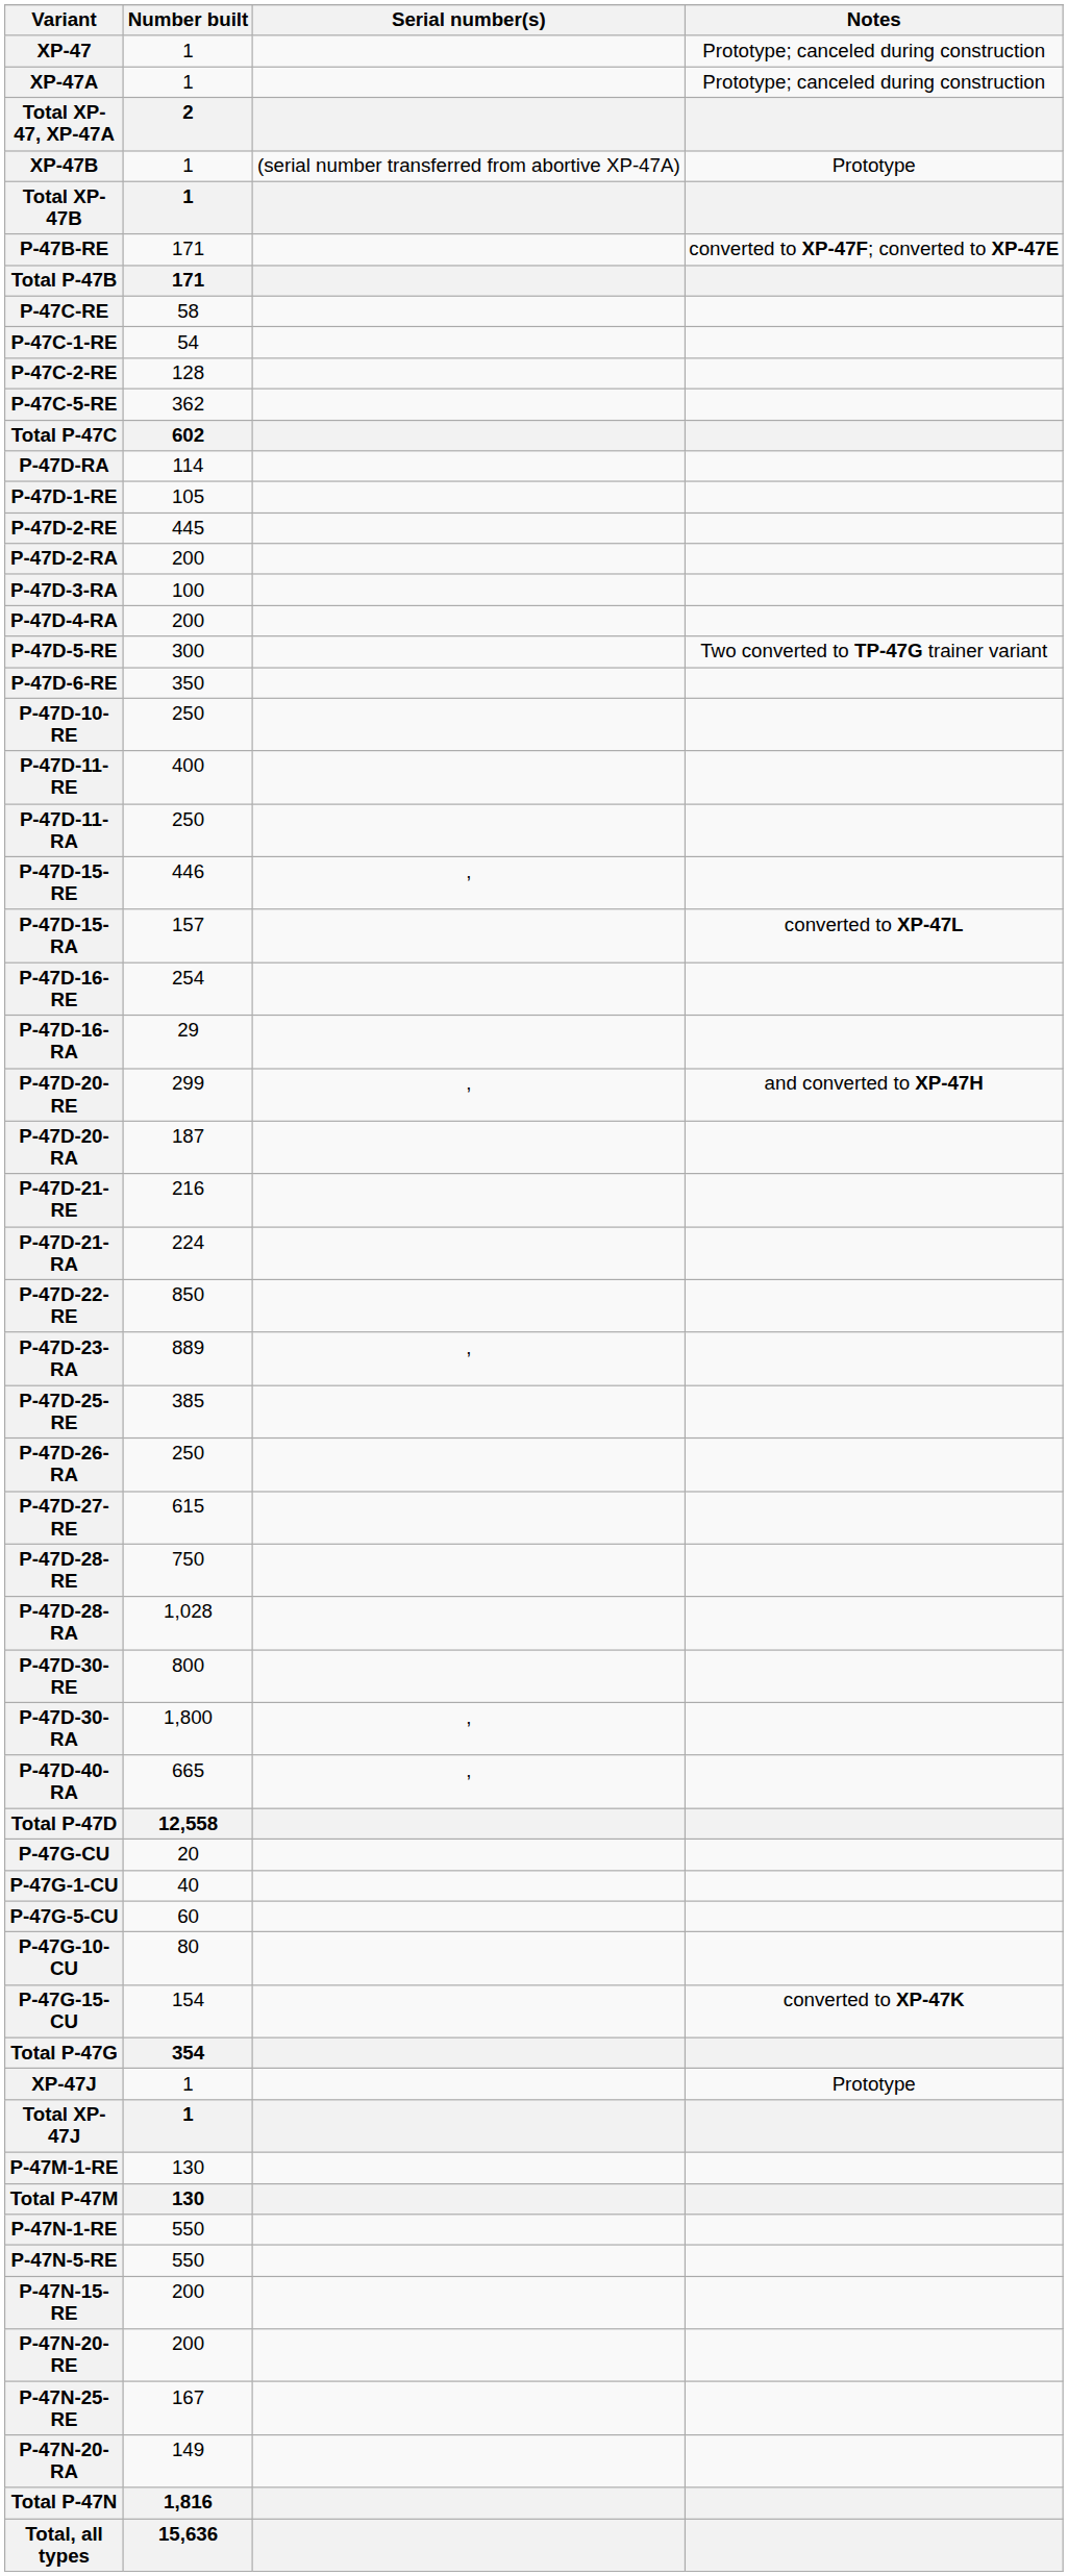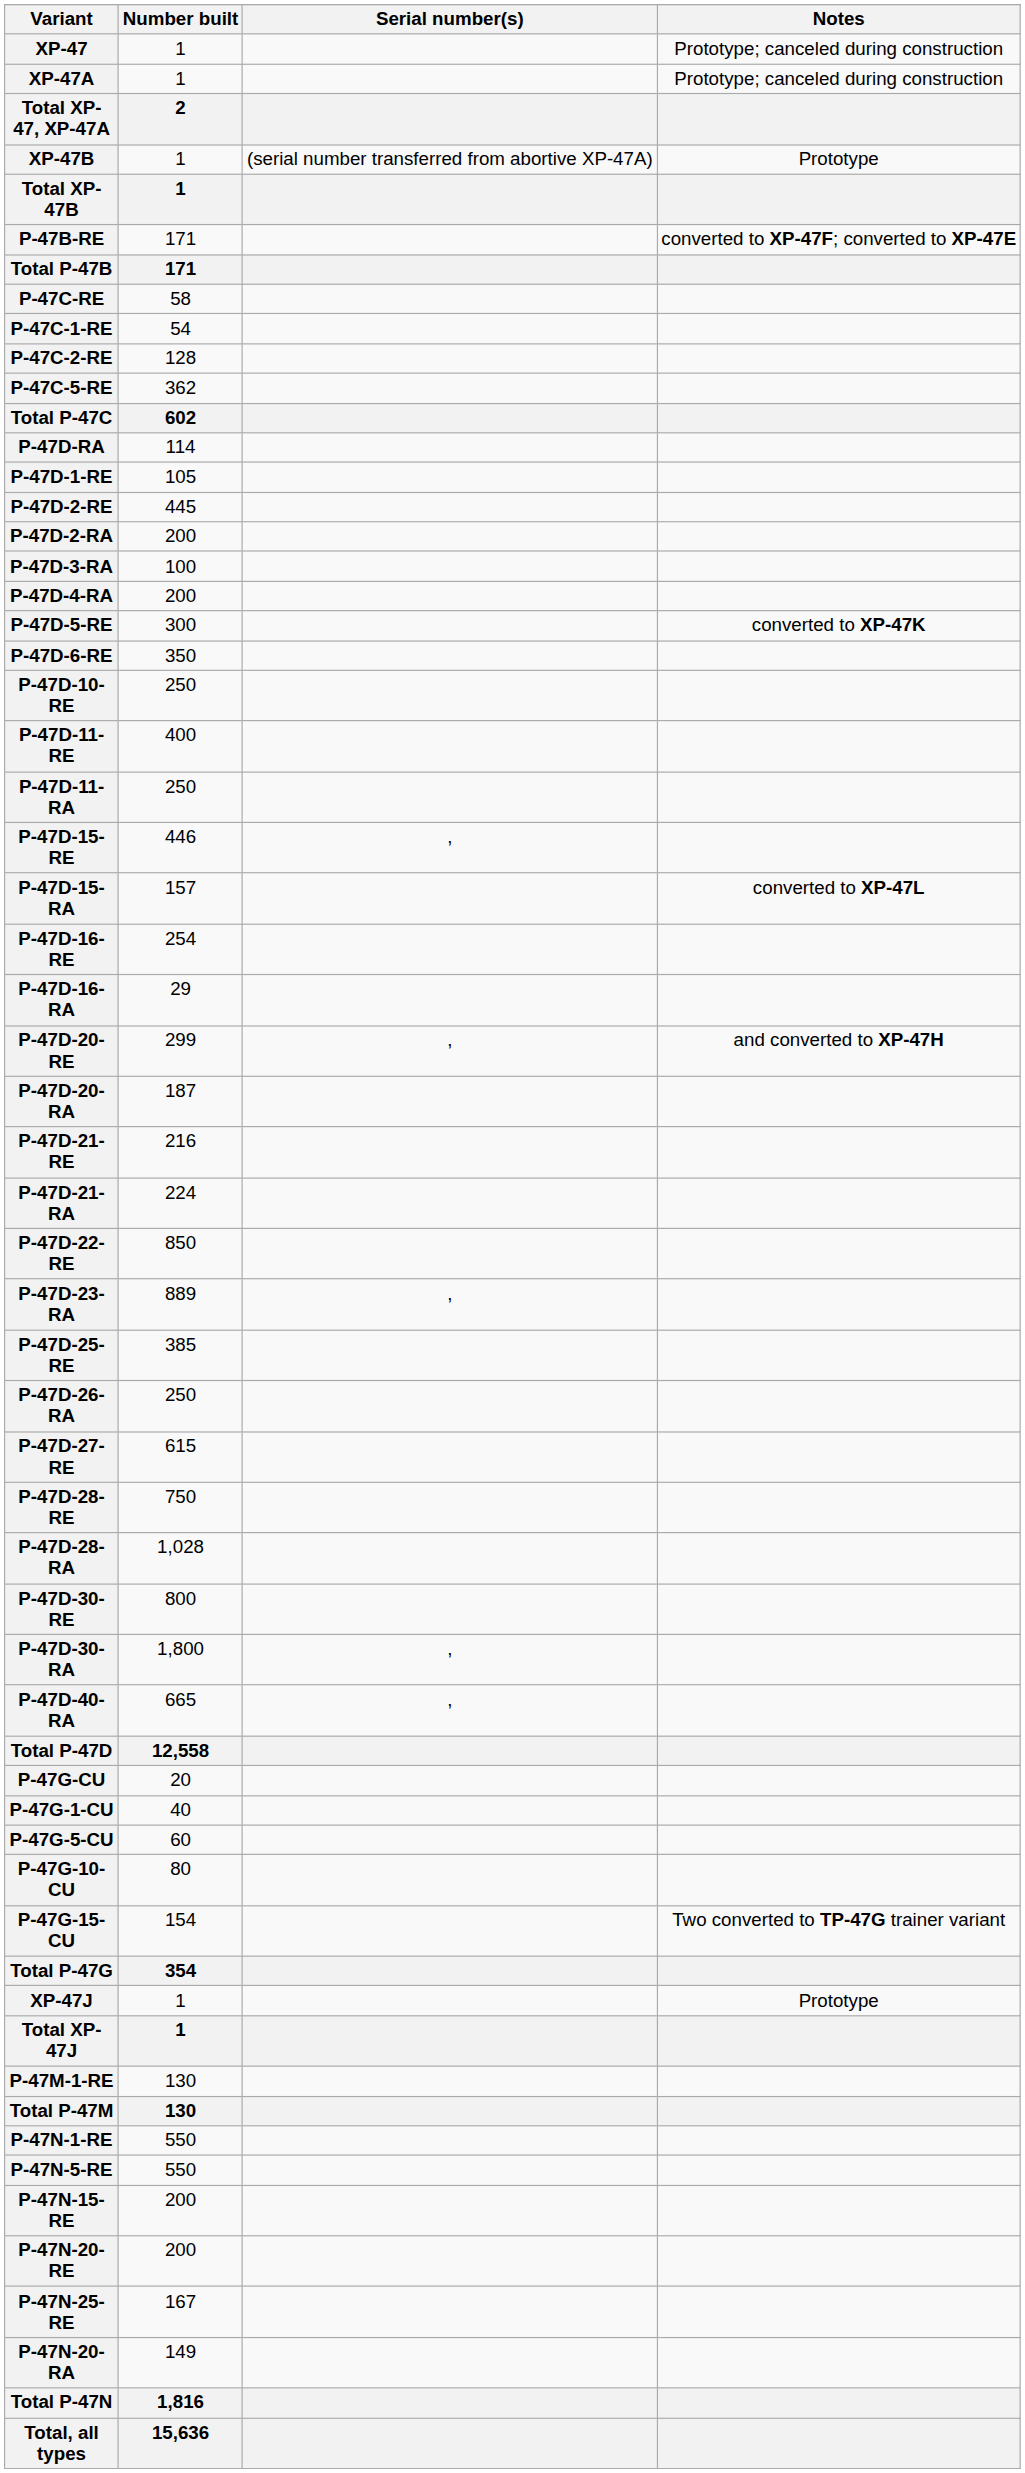 <table class="wikitable">
 <tr style="vertical-align:top; text-align:center;">
 </tr>
 <tr style="vertical-align:top; text-align:center;">
 <th style="width: 90px;">Variant</th>
 <th>Number built</th>
 <th>Serial number(s)</th>
 <th>Notes</th>
 </tr>
 <tr style="vertical-align:top; text-align:center;">
 <th>XP-47</th>
 <td>1</td>
 <td></td>
 <td>Prototype; canceled during construction</td>
 </tr>
 <tr style="vertical-align:top; text-align:center;">
 <th>XP-47A</th>
 <td>1</td>
 <td></td>
 <td>Prototype; canceled during construction</td>
 </tr>
 <tr style="vertical-align:top; text-align:center;">
 <th>Total XP-47, XP-47A</th>
 <th>2</th>
 <th></th>
 <th></th>
 </tr>
 <tr style="vertical-align:top; text-align:center;">
 <th>XP-47B</th>
 <td>1</td>
 <td> (serial number transferred from abortive XP-47A)</td>
 <td>Prototype</td>
 </tr>
 <tr style="vertical-align:top; text-align:center;">
 <th>Total XP-47B</th>
 <th>1</th>
 <th></th>
 <th></th>
 </tr>
 <tr style="vertical-align:top; text-align:center;">
 <th>P-47B-RE</th>
 <td>171</td>
 <td></td>
 <td> converted to <strong>XP-47F</strong>;  converted to <strong>XP-47E</strong></td>
 </tr>
 <tr style="vertical-align:top; text-align:center;">
 <th>Total P-47B</th>
 <th>171</th>
 <th></th>
 <th></th>
 </tr>
 <tr style="vertical-align:top; text-align:center;">
 <th>P-47C-RE</th>
 <td>58</td>
 <td></td>
 <td></td>
 </tr>
 <tr style="vertical-align:top; text-align:center;">
 <th>P-47C-1-RE</th>
 <td>54</td>
 <td></td>
 <td></td>
 </tr>
 <tr style="vertical-align:top; text-align:center;">
 <th>P-47C-2-RE</th>
 <td>128</td>
 <td></td>
 <td></td>
 </tr>
 <tr style="vertical-align:top; text-align:center;">
 <th>P-47C-5-RE</th>
 <td>362</td>
 <td></td>
 <td></td>
 </tr>
 <tr style="vertical-align:top; text-align:center;">
 <th>Total P-47C</th>
 <th>602</th>
 <th></th>
 <th></th>
 </tr>
 <tr style="vertical-align:top; text-align:center;">
 <th>P-47D-RA</th>
 <td>114</td>
 <td></td>
 <td></td>
 </tr>
 <tr style="vertical-align:top; text-align:center;">
 <th>P-47D-1-RE</th>
 <td>105</td>
 <td></td>
 <td></td>
 </tr>
 <tr style="vertical-align:top; text-align:center;">
 <th>P-47D-2-RE</th>
 <td>445</td>
 <td></td>
 <td></td>
 </tr>
 <tr style="vertical-align:top; text-align:center;">
 <th>P-47D-2-RA</th>
 <td>200</td>
 <td></td>
 <td></td>
 </tr>
 <tr style="vertical-align:top; text-align:center;">
 <th>P-47D-3-RA</th>
 <td>100</td>
 <td></td>
 <td></td>
 </tr>
 <tr style="vertical-align:top; text-align:center;">
 <th>P-47D-4-RA</th>
 <td>200</td>
 <td></td>
 <td></td>
 </tr>
 <tr style="vertical-align:top; text-align:center;">
 <th>P-47D-5-RE</th>
 <td>300</td>
 <td></td>
-<td>Two converted to <strong>TP-47G</strong> trainer variant</td>
+<td> converted to <strong>XP-47K</strong></td>
 </tr>
 <tr style="vertical-align:top; text-align:center;">
 <th>P-47D-6-RE</th>
 <td>350</td>
 <td></td>
 <td></td>
 </tr>
 <tr style="vertical-align:top; text-align:center;">
 <th>P-47D-10-RE</th>
 <td>250</td>
 <td></td>
 <td></td>
 </tr>
 <tr style="vertical-align:top; text-align:center;">
 <th>P-47D-11-RE</th>
 <td>400</td>
 <td></td>
 <td></td>
 </tr>
 <tr style="vertical-align:top; text-align:center;">
 <th>P-47D-11-RA</th>
 <td>250</td>
 <td></td>
 <td></td>
 </tr>
 <tr style="vertical-align:top; text-align:center;">
 <th>P-47D-15-RE</th>
 <td>446</td>
 <td>, </td>
 <td></td>
 </tr>
 <tr style="vertical-align:top; text-align:center;">
 <th>P-47D-15-RA</th>
 <td>157</td>
 <td></td>
 <td> converted to <strong>XP-47L</strong></td>
 </tr>
 <tr style="vertical-align:top; text-align:center;">
 <th>P-47D-16-RE</th>
 <td>254</td>
 <td></td>
 <td></td>
 </tr>
 <tr style="vertical-align:top; text-align:center;">
 <th>P-47D-16-RA</th>
 <td>29</td>
 <td></td>
 <td></td>
 </tr>
 <tr style="vertical-align:top; text-align:center;">
 <th>P-47D-20-RE</th>
 <td>299</td>
 <td>, </td>
 <td> and  converted to <strong>XP-47H</strong></td>
 </tr>
 <tr style="vertical-align:top; text-align:center;">
 <th>P-47D-20-RA</th>
 <td>187</td>
 <td></td>
 <td></td>
 </tr>
 <tr style="vertical-align:top; text-align:center;">
 <th>P-47D-21-RE</th>
 <td>216</td>
 <td></td>
 <td></td>
 </tr>
 <tr style="vertical-align:top; text-align:center;">
 <th>P-47D-21-RA</th>
 <td>224</td>
 <td></td>
 <td></td>
 </tr>
 <tr style="vertical-align:top; text-align:center;">
 <th>P-47D-22-RE</th>
 <td>850</td>
 <td></td>
 <td></td>
 </tr>
 <tr style="vertical-align:top; text-align:center;">
 <th>P-47D-23-RA</th>
 <td>889</td>
 <td>, </td>
 <td></td>
 </tr>
 <tr style="vertical-align:top; text-align:center;">
 <th>P-47D-25-RE</th>
 <td>385</td>
 <td></td>
 <td></td>
 </tr>
 <tr style="vertical-align:top; text-align:center;">
 <th>P-47D-26-RA</th>
 <td>250</td>
 <td></td>
 <td></td>
 </tr>
 <tr style="vertical-align:top; text-align:center;">
 <th>P-47D-27-RE</th>
 <td>615</td>
 <td></td>
 <td></td>
 </tr>
 <tr style="vertical-align:top; text-align:center;">
 <th>P-47D-28-RE</th>
 <td>750</td>
 <td></td>
 <td></td>
 </tr>
 <tr style="vertical-align:top; text-align:center;">
 <th>P-47D-28-RA</th>
 <td>1,028</td>
 <td></td>
 <td></td>
 </tr>
 <tr style="vertical-align:top; text-align:center;">
 <th>P-47D-30-RE</th>
 <td>800</td>
 <td></td>
 <td></td>
 </tr>
 <tr style="vertical-align:top; text-align:center;">
 <th>P-47D-30-RA</th>
 <td>1,800</td>
 <td>, </td>
 <td></td>
 </tr>
 <tr style="vertical-align:top; text-align:center;">
 <th>P-47D-40-RA</th>
 <td>665</td>
 <td>, </td>
 <td></td>
 </tr>
 <tr style="vertical-align:top; text-align:center;">
 <th>Total P-47D</th>
 <th>12,558</th>
 <th></th>
 <th></th>
 </tr>
 <tr style="vertical-align:top; text-align:center;">
 <th>P-47G-CU</th>
 <td>20</td>
 <td></td>
 <td></td>
 </tr>
 <tr style="vertical-align:top; text-align:center;">
 <th>P-47G-1-CU</th>
 <td>40</td>
 <td></td>
 <td></td>
 </tr>
 <tr style="vertical-align:top; text-align:center;">
 <th>P-47G-5-CU</th>
 <td>60</td>
 <td></td>
 <td></td>
 </tr>
 <tr style="vertical-align:top; text-align:center;">
 <th>P-47G-10-CU</th>
 <td>80</td>
 <td></td>
 <td></td>
 </tr>
 <tr style="vertical-align:top; text-align:center;">
 <th>P-47G-15-CU</th>
 <td>154</td>
 <td></td>
-<td> converted to <strong>XP-47K</strong></td>
+<td>Two converted to <strong>TP-47G</strong> trainer variant</td>
 </tr>
 <tr style="vertical-align:top; text-align:center;">
 <th>Total P-47G</th>
 <th>354</th>
 <th></th>
 <th></th>
 </tr>
 <tr style="vertical-align:top; text-align:center;">
 <th>XP-47J</th>
 <td>1</td>
 <td></td>
 <td>Prototype</td>
 </tr>
 <tr style="vertical-align:top; text-align:center;">
 <th>Total XP-47J</th>
 <th>1</th>
 <th></th>
 <th></th>
 </tr>
 <tr style="vertical-align:top; text-align:center;">
 <th>P-47M-1-RE</th>
 <td>130</td>
 <td></td>
 <td></td>
 </tr>
 <tr style="vertical-align:top; text-align:center;">
 <th>Total P-47M</th>
 <th>130</th>
 <th></th>
 <th></th>
 </tr>
 <tr style="vertical-align:top; text-align:center;">
 <th>P-47N-1-RE</th>
 <td>550</td>
 <td></td>
 <td></td>
 </tr>
 <tr style="vertical-align:top; text-align:center;">
 <th>P-47N-5-RE</th>
 <td>550</td>
 <td></td>
 <td></td>
 </tr>
 <tr style="vertical-align:top; text-align:center;">
 <th>P-47N-15-RE</th>
 <td>200</td>
 <td></td>
 <td></td>
 </tr>
 <tr style="vertical-align:top; text-align:center;">
 <th>P-47N-20-RE</th>
 <td>200</td>
 <td></td>
 <td></td>
 </tr>
 <tr style="vertical-align:top; text-align:center;">
 <th>P-47N-25-RE</th>
 <td>167</td>
 <td></td>
 <td></td>
 </tr>
 <tr style="vertical-align:top; text-align:center;">
 <th>P-47N-20-RA</th>
 <td>149</td>
 <td></td>
 <td></td>
 </tr>
 <tr style="vertical-align:top; text-align:center;">
 <th>Total P-47N</th>
 <th>1,816</th>
 <th></th>
 <th></th>
 </tr>
 <tr style="vertical-align:top; text-align:center;">
 <th>Total, all types</th>
 <th>15,636</th>
 <th></th>
 <th></th>
 </tr>
 </table>
